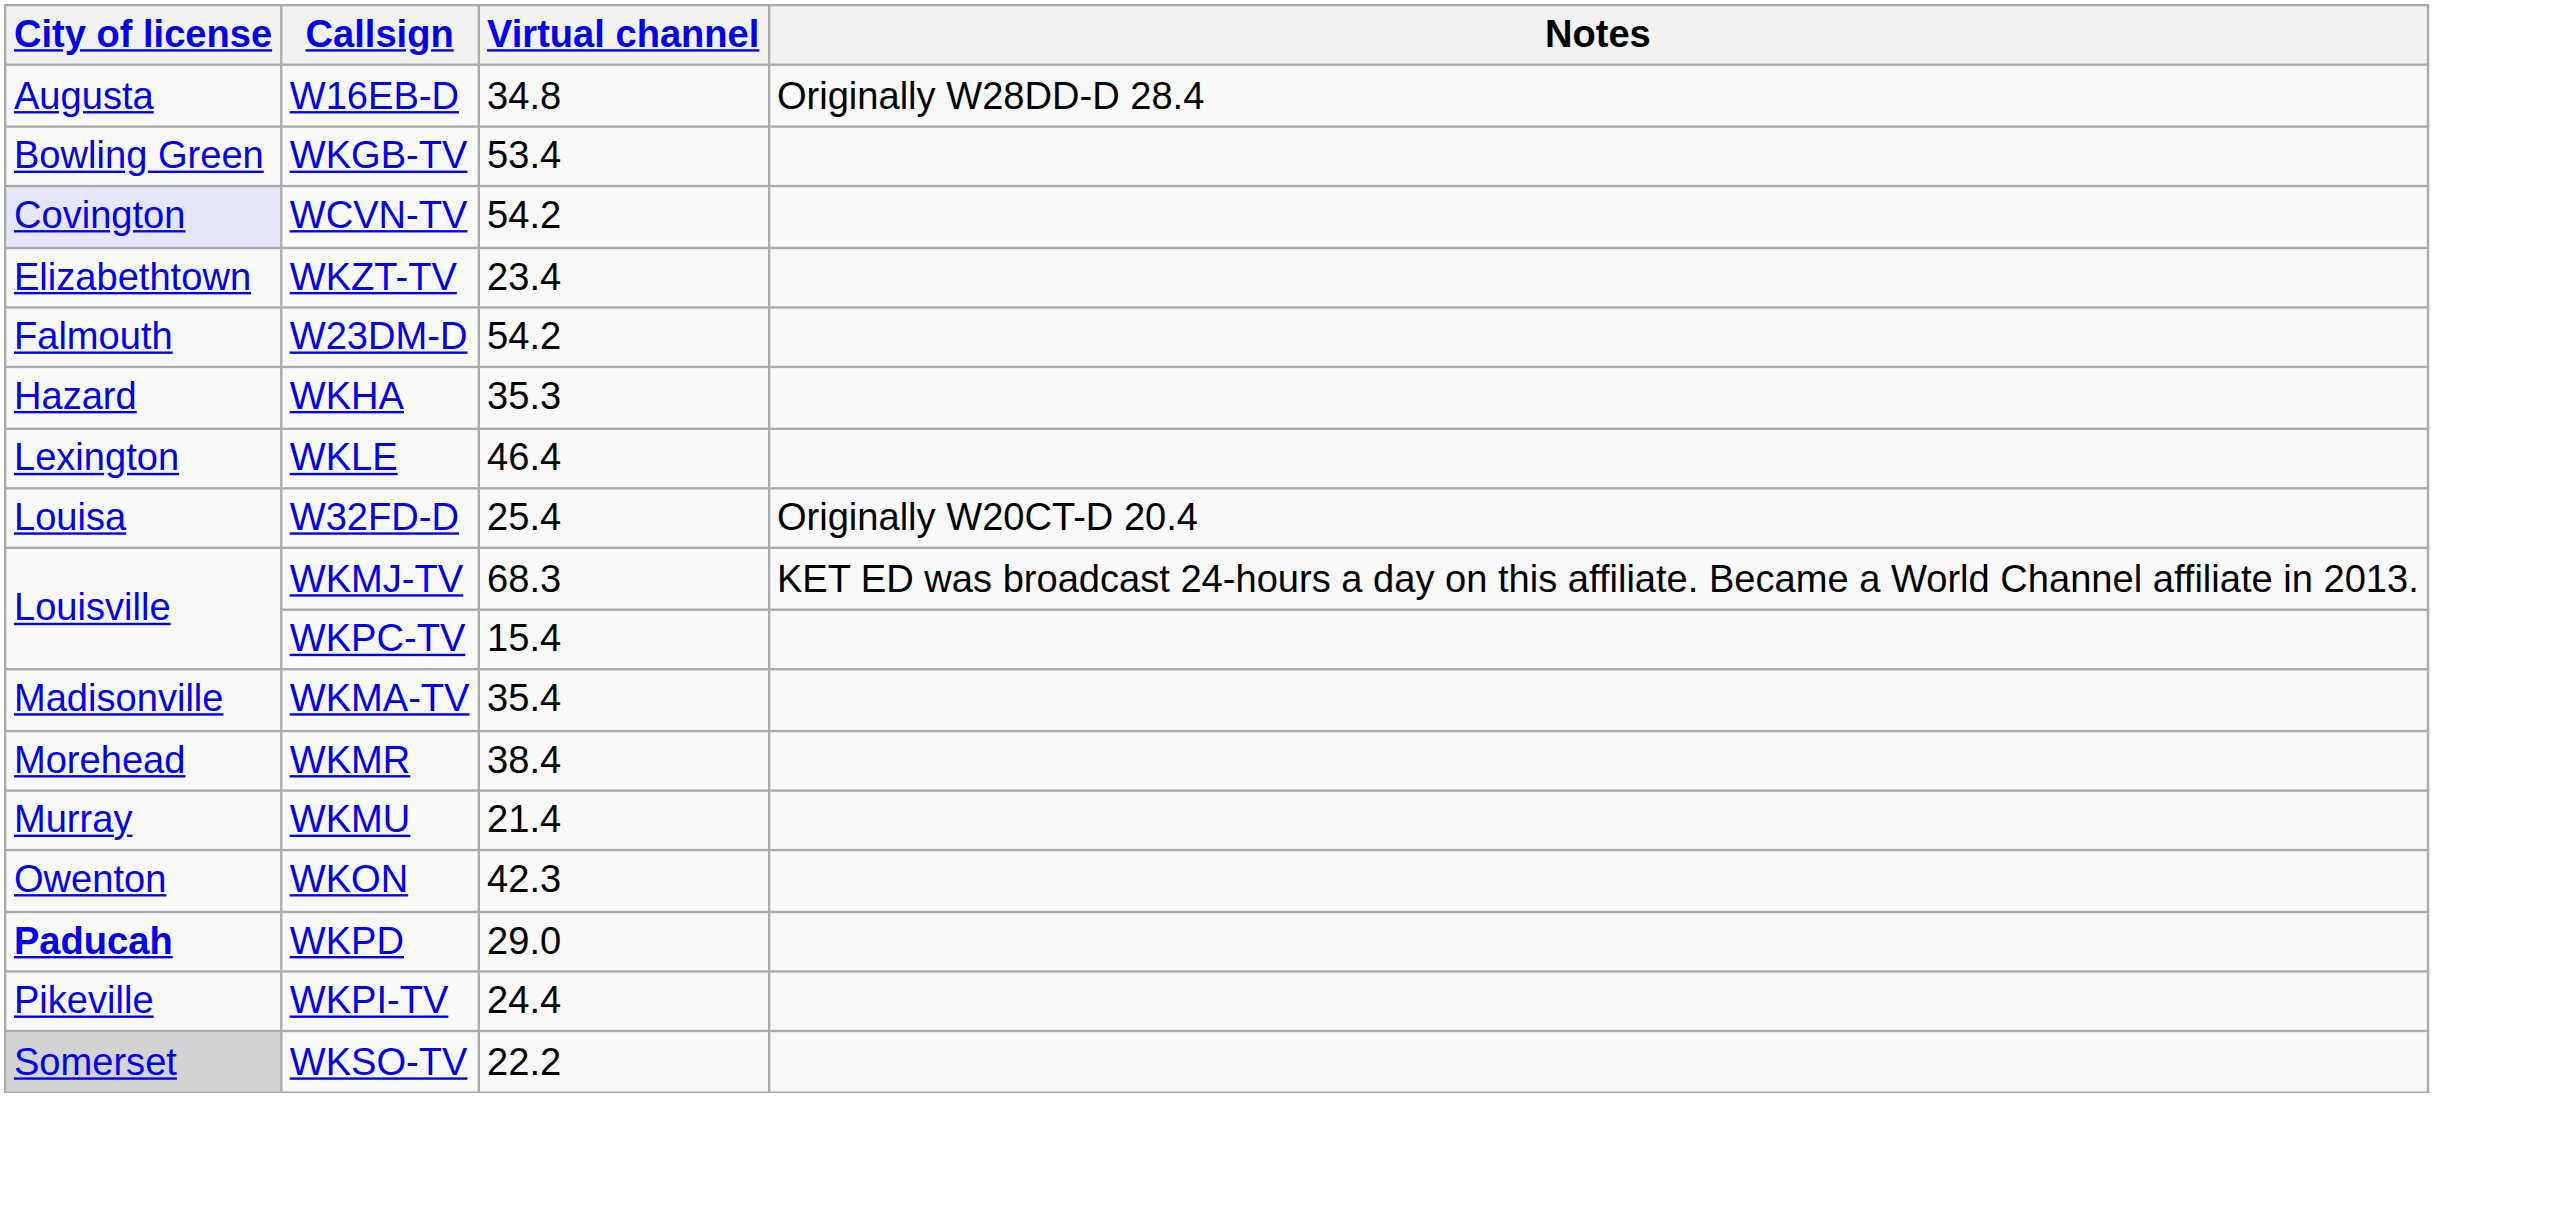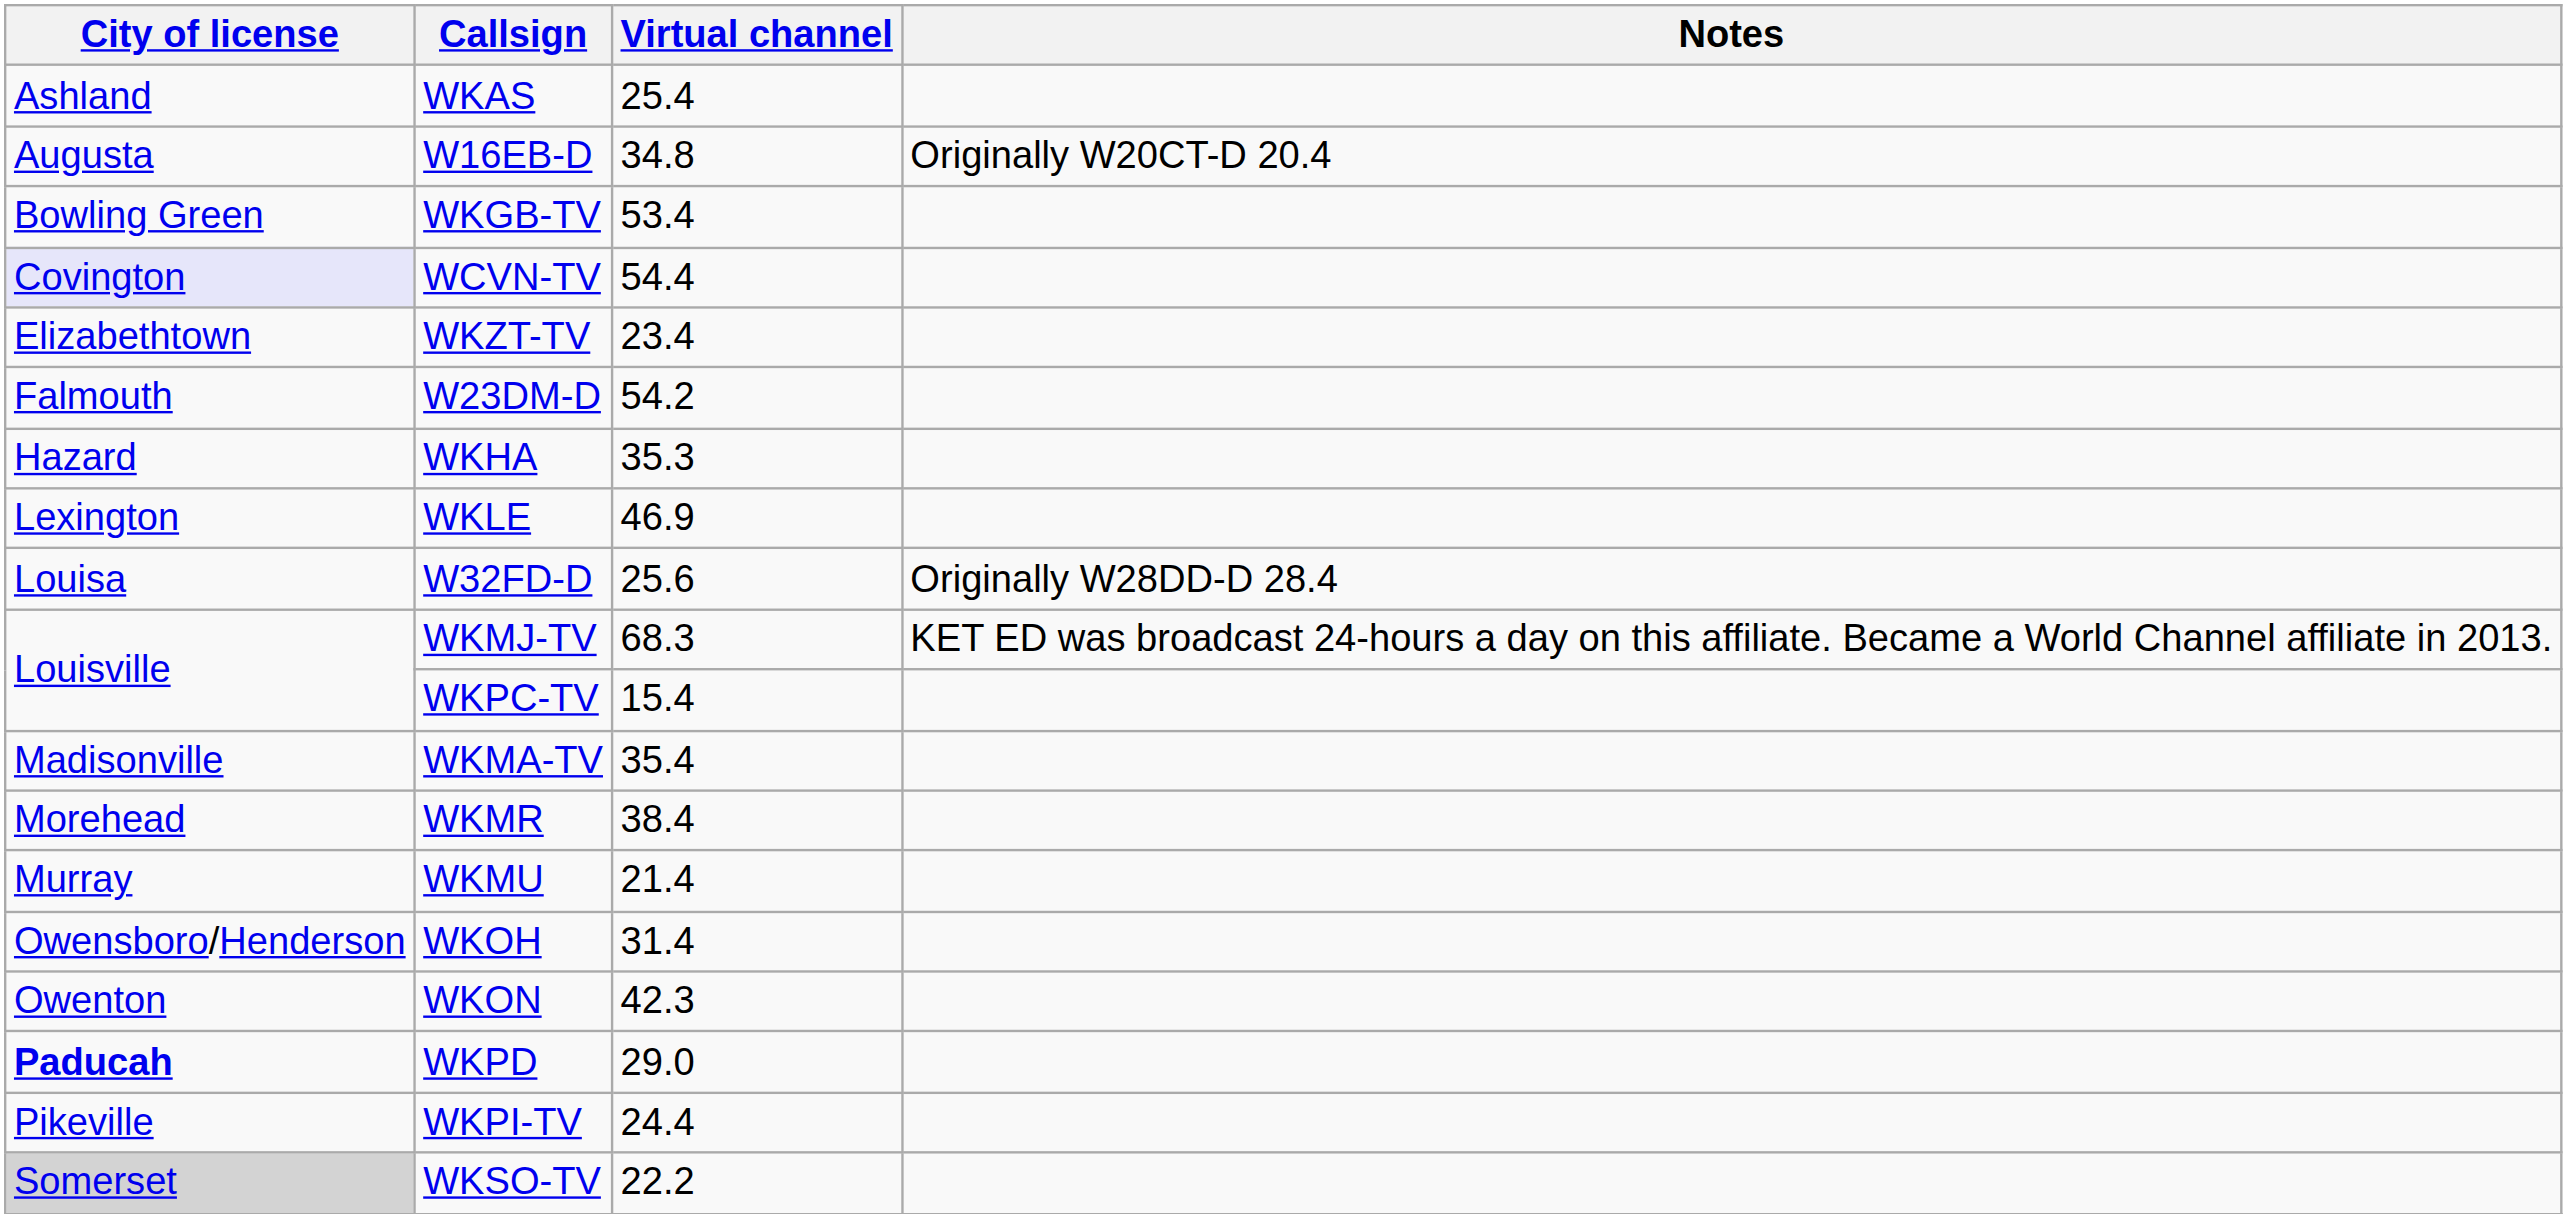 <table class="wikitable unsortable">
 <tr>
 <th><a href='#'>City of license</a></th>
 <th><a href='#'>Callsign</a></th>
 <th><a href='#'>Virtual channel</a></th>
 <th>Notes</th>
 </tr>
 <tr>
+<td><a href='#'>Ashland</a> <br> </td>
+<td><a href='#'>WKAS</a></td>
+<td>25.4</td>
+<td></td>
+</tr>
+<tr>
 <td><a href='#'>Augusta</a></td>
 <td><a href='#'>W16EB-D</a></td>
 <td>34.8</td>
-<td>Originally W28DD-D 28.4</td>
+<td>Originally W20CT-D 20.4</td>
 </tr>
 <tr>
 <td><a href='#'>Bowling Green</a></td>
 <td><a href='#'>WKGB-TV</a></td>
 <td>53.4</td>
 <td></td>
 </tr>
 <tr>
 <td style="background: lavender;"><a href='#'>Covington</a> </td>
 <td><a href='#'>WCVN-TV</a></td>
-<td>54.2</td>
+<td>54.4</td>
 <td></td>
 </tr>
 <tr>
 <td><a href='#'>Elizabethtown</a></td>
 <td><a href='#'>WKZT-TV</a></td>
 <td>23.4</td>
 <td></td>
 </tr>
 <tr>
 <td><a href='#'>Falmouth</a></td>
 <td><a href='#'>W23DM-D</a></td>
 <td>54.2</td>
 <td></td>
 </tr>
 <tr>
 <td><a href='#'>Hazard</a></td>
 <td><a href='#'>WKHA</a></td>
 <td>35.3</td>
 <td></td>
 </tr>
 <tr>
 <td><a href='#'>Lexington</a></td>
 <td><a href='#'>WKLE</a></td>
-<td>46.4</td>
+<td>46.9</td>
 <td></td>
 </tr>
 <tr>
 <td><a href='#'>Louisa</a></td>
 <td><a href='#'>W32FD-D</a></td>
-<td>25.4</td>
-<td>Originally W20CT-D 20.4</td>
+<td>25.6</td>
+<td>Originally W28DD-D 28.4</td>
 </tr>
 <tr>
 <td rowspan=2><a href='#'>Louisville</a></td>
 <td><a href='#'>WKMJ-TV</a></td>
 <td>68.3</td>
 <td>KET ED was broadcast 24-hours a day on this affiliate. Became a World Channel affiliate in 2013.</td>
 </tr>
 <tr>
 <td><a href='#'>WKPC-TV</a></td>
 <td>15.4</td>
 <td></td>
 </tr>
 <tr>
 <td><a href='#'>Madisonville</a> </td>
 <td><a href='#'>WKMA-TV</a></td>
 <td>35.4</td>
 <td></td>
 </tr>
 <tr>
 <td><a href='#'>Morehead</a></td>
 <td><a href='#'>WKMR</a></td>
 <td>38.4</td>
 <td></td>
 </tr>
 <tr>
 <td><a href='#'>Murray</a> </td>
 <td><a href='#'>WKMU</a></td>
 <td>21.4</td>
 <td></td>
 </tr>
 <tr>
+<td><a href='#'>Owensboro</a>/<a href='#'>Henderson</a> </td>
+<td><a href='#'>WKOH</a></td>
+<td>31.4</td>
+<td></td>
+</tr>
+<tr>
 <td><a href='#'>Owenton</a> </td>
 <td><a href='#'>WKON</a></td>
 <td>42.3</td>
 <td></td>
 </tr>
 <tr>
 <td><strong><a href='#'>Paducah</a></strong></td>
 <td><a href='#'>WKPD</a></td>
 <td>29.0</td>
 <td></td>
 </tr>
 <tr>
 <td><a href='#'>Pikeville</a></td>
 <td><a href='#'>WKPI-TV</a></td>
 <td>24.4</td>
 <td></td>
 </tr>
 <tr>
 <td style="background: lightgrey;"><a href='#'>Somerset</a></td>
 <td><a href='#'>WKSO-TV</a></td>
 <td>22.2</td>
 <td></td>
 </tr>
 <tr>
 </tr>
 </table>
